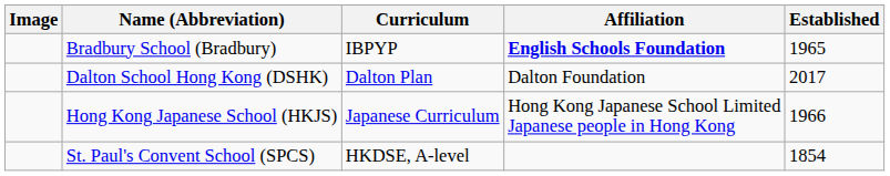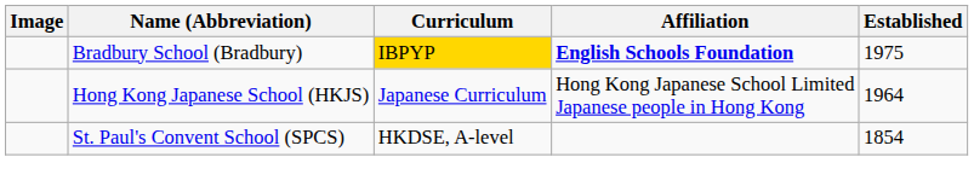 <table class="wikitable sortable">
 <tr>
 <th>Image</th>
 <th>Name (Abbreviation)</th>
 <th>Curriculum</th>
 <th>Affiliation</th>
 <th>Established</th>
 </tr>
 <tr>
 <td></td>
 <td><a href='#'>Bradbury School</a> (Bradbury)</td>
-<td>IBPYP</td>
+<td style="background: gold;">IBPYP</td>
 <td><strong><a href='#'>English Schools Foundation</a></strong></td>
-<td>1965</td>
-</tr>
-<tr>
-<td></td>
-<td><a href='#'>Dalton School Hong Kong</a> (DSHK)</td>
-<td><a href='#'>Dalton Plan</a></td>
-<td>Dalton Foundation</td>
-<td>2017</td>
+<td>1975</td>
 </tr>
 <tr>
 <td></td>
 <td><a href='#'>Hong Kong Japanese School</a> (HKJS)</td>
 <td><a href='#'>Japanese Curriculum</a></td>
 <td>Hong Kong Japanese School Limited<br><a href='#'>Japanese people in Hong Kong</a></td>
-<td>1966</td>
+<td>1964</td>
 </tr>
 <tr>
 <td></td>
 <td><a href='#'>St. Paul's Convent School</a> (SPCS)</td>
 <td>HKDSE, A-level</td>
 <td></td>
 <td>1854</td>
 </tr>
 </table>
